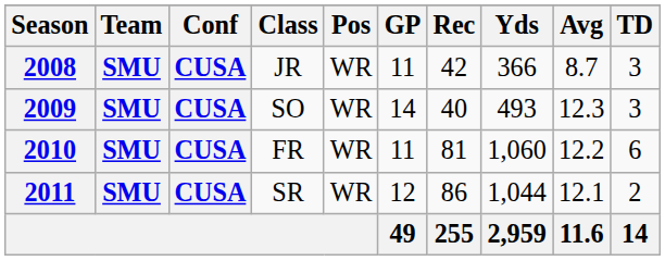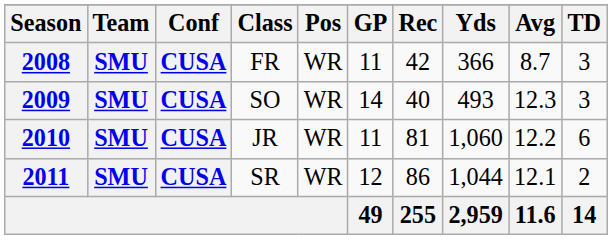 <table class="wikitable" style="text-align: center;">
 <tr>
 </tr>
 <tr>
 <th>Season</th>
 <th>Team</th>
 <th>Conf</th>
 <th>Class</th>
 <th>Pos</th>
 <th>GP</th>
 <th>Rec</th>
 <th>Yds</th>
 <th>Avg</th>
 <th>TD</th>
 </tr>
 <tr>
 <th><a href='#'>2008</a></th>
 <th><a href='#'>SMU</a></th>
 <th><a href='#'>CUSA</a></th>
-<td>JR</td>
+<td>FR</td>
 <td>WR</td>
 <td>11</td>
 <td>42</td>
 <td>366</td>
 <td>8.7</td>
 <td>3</td>
 </tr>
 <tr>
 <th><a href='#'>2009</a></th>
 <th><a href='#'>SMU</a></th>
 <th><a href='#'>CUSA</a></th>
 <td>SO</td>
 <td>WR</td>
 <td>14</td>
 <td>40</td>
 <td>493</td>
 <td>12.3</td>
 <td>3</td>
 </tr>
 <tr>
 <th><a href='#'>2010</a></th>
 <th><a href='#'>SMU</a></th>
 <th><a href='#'>CUSA</a></th>
-<td>FR</td>
+<td>JR</td>
 <td>WR</td>
 <td>11</td>
 <td>81</td>
 <td>1,060</td>
 <td>12.2</td>
 <td>6</td>
 </tr>
 <tr>
 <th><a href='#'>2011</a></th>
 <th><a href='#'>SMU</a></th>
 <th><a href='#'>CUSA</a></th>
 <td>SR</td>
 <td>WR</td>
 <td>12</td>
 <td>86</td>
 <td>1,044</td>
 <td>12.1</td>
 <td>2</td>
 </tr>
 <tr>
 <th colspan="5"></th>
 <th>49</th>
 <th>255</th>
 <th>2,959</th>
 <th>11.6</th>
 <th>14</th>
 </tr>
 </table>
